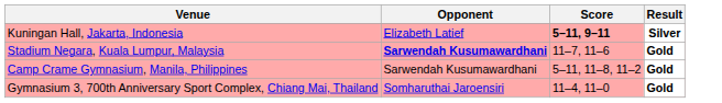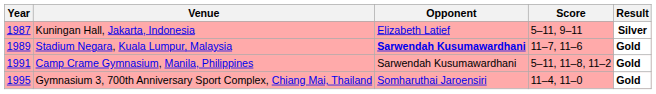 <table class="sortable wikitable" style="font-size: 90%;">
 <tr>
+<th>Year</th>
 <th>Venue</th>
 <th>Opponent</th>
 <th>Score</th>
 <th>Result</th>
 </tr>
 <tr style="background:#FFAAAA">
+<td align="center"><a href='#'>1987</a></td>
 <td align="left">Kuningan Hall, <a href='#'>Jakarta, Indonesia</a></td>
 <td align="left"> <a href='#'>Elizabeth Latief</a></td>
-<td align="left"><strong>5–11, 9–11</strong></td>
+<td align="left">5–11, 9–11</td>
 <td style="text-align: center; background:white"> <strong>Silver</strong></td>
 </tr>
 <tr style="background:#FFAAAA">
+<td align="center"><a href='#'>1989</a></td>
 <td align="left"><a href='#'>Stadium Negara</a>, <a href='#'>Kuala Lumpur, Malaysia</a></td>
 <td align="left"><strong> <a href='#'>Sarwendah Kusumawardhani</a></strong></td>
 <td align="left">11–7, 11–6</td>
 <td style="text-align: left; background:white"> <strong>Gold</strong></td>
 </tr>
 <tr style="background:#FFAAAA">
+<td align="center"><a href='#'>1991</a></td>
 <td align="left"><a href='#'>Camp Crame Gymnasium</a>, <a href='#'>Manila, Philippines</a></td>
 <td align="left"> Sarwendah Kusumawardhani</td>
 <td align="left">5–11, 11–8, 11–2</td>
 <td style="text-align: left; background:white"> <strong>Gold</strong></td>
 </tr>
 <tr style="background:#FFAAAA">
+<td align="center"><a href='#'>1995</a></td>
 <td align="left">Gymnasium 3, 700th Anniversary Sport Complex, <a href='#'>Chiang Mai, Thailand</a></td>
 <td align="left"> <a href='#'>Somharuthai Jaroensiri</a></td>
 <td align="left">11–4, 11–0</td>
 <td style="text-align: left; background:white"> <strong>Gold</strong></td>
 </tr>
 </table>
